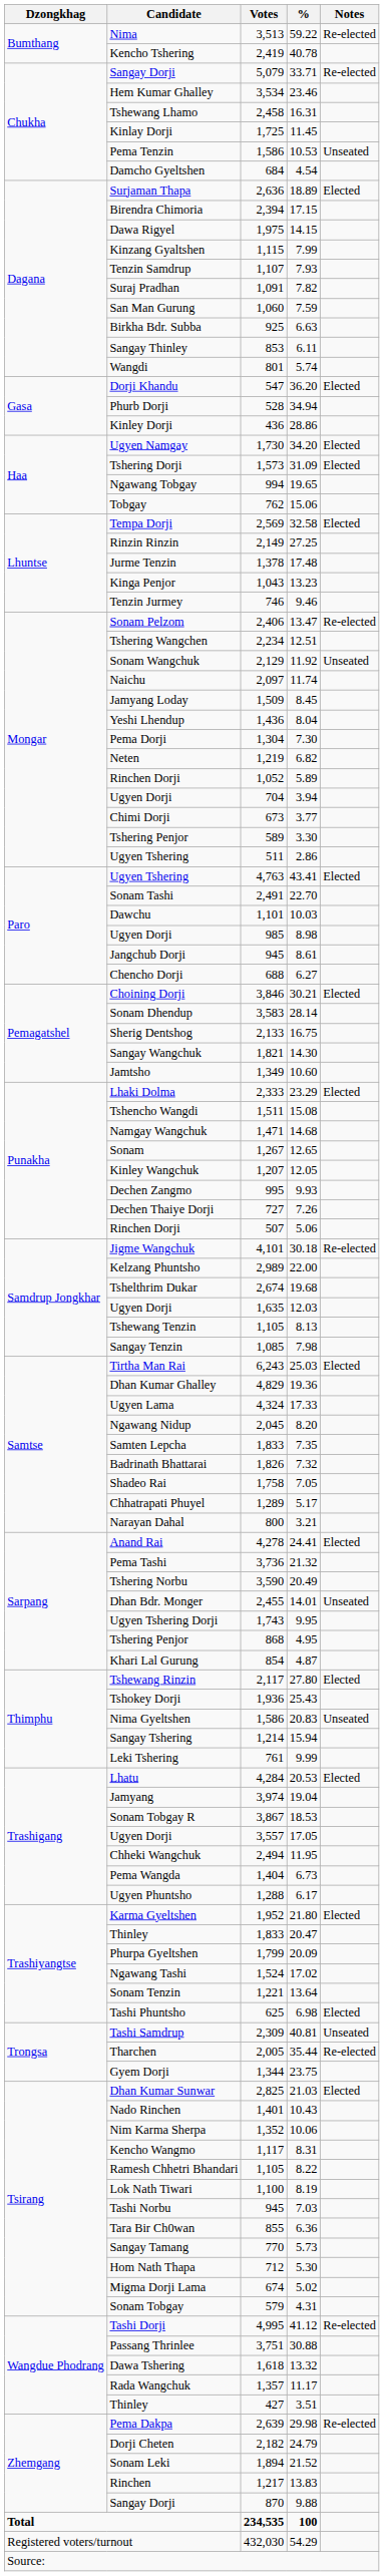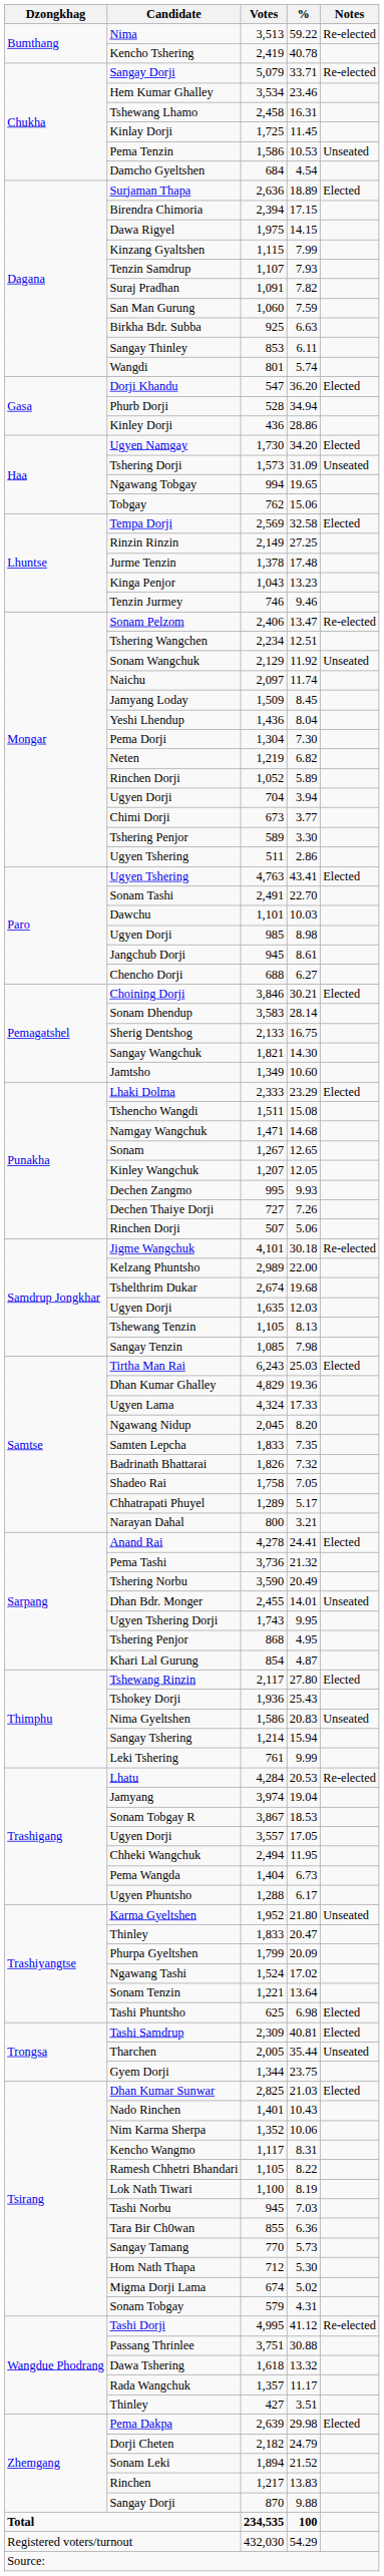 <table class=wikitable style=text-align:right>
 <tr>
 <th>Dzongkhag</th>
 <th>Candidate</th>
 <th>Votes</th>
 <th>%</th>
 <th>Notes</th>
 </tr>
 <tr>
 <td align=left rowspan=2><a href='#'>Bumthang</a></td>
 <td align=left><a href='#'>Nima</a></td>
 <td>3,513</td>
 <td>59.22</td>
 <td align=left>Re-elected</td>
 </tr>
 <tr>
 <td align=left>Kencho Tshering</td>
 <td>2,419</td>
 <td>40.78</td>
 <td></td>
 </tr>
 <tr>
 <td align=left rowspan=6><a href='#'>Chukha</a></td>
 <td align=left><a href='#'>Sangay Dorji</a></td>
 <td>5,079</td>
 <td>33.71</td>
 <td align=left>Re-elected</td>
 </tr>
 <tr>
 <td align=left>Hem Kumar Ghalley</td>
 <td>3,534</td>
 <td>23.46</td>
 <td></td>
 </tr>
 <tr>
 <td align=left>Tshewang Lhamo</td>
 <td>2,458</td>
 <td>16.31</td>
 <td></td>
 </tr>
 <tr>
 <td align=left>Kinlay Dorji</td>
 <td>1,725</td>
 <td>11.45</td>
 <td></td>
 </tr>
 <tr>
 <td align=left>Pema Tenzin</td>
 <td>1,586</td>
 <td>10.53</td>
 <td align=left>Unseated</td>
 </tr>
 <tr>
 <td align=left>Damcho Gyeltshen</td>
 <td>684</td>
 <td>4.54</td>
 <td></td>
 </tr>
 <tr>
 <td align=left rowspan=10><a href='#'>Dagana</a></td>
 <td align=left><a href='#'>Surjaman Thapa</a></td>
 <td>2,636</td>
 <td>18.89</td>
 <td align=left>Elected</td>
 </tr>
 <tr>
 <td align=left>Birendra Chimoria</td>
 <td>2,394</td>
 <td>17.15</td>
 <td></td>
 </tr>
 <tr>
 <td align=left>Dawa Rigyel</td>
 <td>1,975</td>
 <td>14.15</td>
 <td></td>
 </tr>
 <tr>
 <td align=left>Kinzang Gyaltshen</td>
 <td>1,115</td>
 <td>7.99</td>
 <td></td>
 </tr>
 <tr>
 <td align=left>Tenzin Samdrup</td>
 <td>1,107</td>
 <td>7.93</td>
 <td></td>
 </tr>
 <tr>
 <td align=left>Suraj Pradhan</td>
 <td>1,091</td>
 <td>7.82</td>
 <td></td>
 </tr>
 <tr>
 <td align=left>San Man Gurung</td>
 <td>1,060</td>
 <td>7.59</td>
 <td></td>
 </tr>
 <tr>
 <td align=left>Birkha Bdr. Subba</td>
 <td>925</td>
 <td>6.63</td>
 <td></td>
 </tr>
 <tr>
 <td align=left>Sangay Thinley</td>
 <td>853</td>
 <td>6.11</td>
 <td></td>
 </tr>
 <tr>
 <td align=left>Wangdi</td>
 <td>801</td>
 <td>5.74</td>
 <td></td>
 </tr>
 <tr>
 <td align=left rowspan=3><a href='#'>Gasa</a></td>
 <td align=left><a href='#'>Dorji Khandu</a></td>
 <td>547</td>
 <td>36.20</td>
 <td align=left>Elected</td>
 </tr>
 <tr>
 <td align=left>Phurb Dorji</td>
 <td>528</td>
 <td>34.94</td>
 <td></td>
 </tr>
 <tr>
 <td align=left>Kinley Dorji</td>
 <td>436</td>
 <td>28.86</td>
 <td></td>
 </tr>
 <tr>
 <td align=left rowspan=4><a href='#'>Haa</a></td>
 <td align=left><a href='#'>Ugyen Namgay</a></td>
 <td>1,730</td>
 <td>34.20</td>
 <td align=left>Elected</td>
 </tr>
 <tr>
 <td align=left>Tshering Dorji</td>
 <td>1,573</td>
 <td>31.09</td>
-<td align=left>Elected</td>
+<td align=left>Unseated</td>
 </tr>
 <tr>
 <td align=left>Ngawang Tobgay</td>
 <td>994</td>
 <td>19.65</td>
 <td></td>
 </tr>
 <tr>
 <td align=left>Tobgay</td>
 <td>762</td>
 <td>15.06</td>
 <td></td>
 </tr>
 <tr>
 <td align=left rowspan=5><a href='#'>Lhuntse</a></td>
 <td align=left><a href='#'>Tempa Dorji</a></td>
 <td>2,569</td>
 <td>32.58</td>
 <td align=left>Elected</td>
 </tr>
 <tr>
 <td align=left>Rinzin Rinzin</td>
 <td>2,149</td>
 <td>27.25</td>
 <td></td>
 </tr>
 <tr>
 <td align=left>Jurme Tenzin</td>
 <td>1,378</td>
 <td>17.48</td>
 <td></td>
 </tr>
 <tr>
 <td align=left>Kinga Penjor</td>
 <td>1,043</td>
 <td>13.23</td>
 <td></td>
 </tr>
 <tr>
 <td align=left>Tenzin Jurmey</td>
 <td>746</td>
 <td>9.46</td>
 <td></td>
 </tr>
 <tr>
 <td align=left rowspan=13><a href='#'>Mongar</a></td>
 <td align=left><a href='#'>Sonam Pelzom</a></td>
 <td>2,406</td>
 <td>13.47</td>
 <td align=left>Re-elected</td>
 </tr>
 <tr>
 <td align=left>Tshering Wangchen</td>
 <td>2,234</td>
 <td>12.51</td>
 <td></td>
 </tr>
 <tr>
 <td align=left>Sonam Wangchuk</td>
 <td>2,129</td>
 <td>11.92</td>
 <td align=left>Unseated</td>
 </tr>
 <tr>
 <td align=left>Naichu</td>
 <td>2,097</td>
 <td>11.74</td>
 <td></td>
 </tr>
 <tr>
 <td align=left>Jamyang Loday</td>
 <td>1,509</td>
 <td>8.45</td>
 <td></td>
 </tr>
 <tr>
 <td align=left>Yeshi Lhendup</td>
 <td>1,436</td>
 <td>8.04</td>
 <td></td>
 </tr>
 <tr>
 <td align=left>Pema Dorji</td>
 <td>1,304</td>
 <td>7.30</td>
 <td></td>
 </tr>
 <tr>
 <td align=left>Neten</td>
 <td>1,219</td>
 <td>6.82</td>
 <td></td>
 </tr>
 <tr>
 <td align=left>Rinchen Dorji</td>
 <td>1,052</td>
 <td>5.89</td>
 <td></td>
 </tr>
 <tr>
 <td align=left>Ugyen Dorji</td>
 <td>704</td>
 <td>3.94</td>
 <td></td>
 </tr>
 <tr>
 <td align=left>Chimi Dorji</td>
 <td>673</td>
 <td>3.77</td>
 <td></td>
 </tr>
 <tr>
 <td align=left>Tshering Penjor</td>
 <td>589</td>
 <td>3.30</td>
 <td></td>
 </tr>
 <tr>
 <td align=left>Ugyen Tshering</td>
 <td>511</td>
 <td>2.86</td>
 <td></td>
 </tr>
 <tr>
 <td align=left rowspan=6><a href='#'>Paro</a></td>
 <td align=left><a href='#'>Ugyen Tshering</a></td>
 <td>4,763</td>
 <td>43.41</td>
 <td align=left>Elected</td>
 </tr>
 <tr>
 <td align=left>Sonam Tashi</td>
 <td>2,491</td>
 <td>22.70</td>
 <td></td>
 </tr>
 <tr>
 <td align=left>Dawchu</td>
 <td>1,101</td>
 <td>10.03</td>
 <td></td>
 </tr>
 <tr>
 <td align=left>Ugyen Dorji</td>
 <td>985</td>
 <td>8.98</td>
 <td></td>
 </tr>
 <tr>
 <td align=left>Jangchub Dorji</td>
 <td>945</td>
 <td>8.61</td>
 <td></td>
 </tr>
 <tr>
 <td align=left>Chencho Dorji</td>
 <td>688</td>
 <td>6.27</td>
 <td></td>
 </tr>
 <tr>
 <td align=left rowspan=5><a href='#'>Pemagatshel</a></td>
 <td align=left><a href='#'>Choining Dorji</a></td>
 <td>3,846</td>
 <td>30.21</td>
 <td align=left>Elected</td>
 </tr>
 <tr>
 <td align=left>Sonam Dhendup</td>
 <td>3,583</td>
 <td>28.14</td>
 <td></td>
 </tr>
 <tr>
 <td align=left>Sherig Dentshog</td>
 <td>2,133</td>
 <td>16.75</td>
 <td></td>
 </tr>
 <tr>
 <td align=left>Sangay Wangchuk</td>
 <td>1,821</td>
 <td>14.30</td>
 <td></td>
 </tr>
 <tr>
 <td align=left>Jamtsho</td>
 <td>1,349</td>
 <td>10.60</td>
 <td></td>
 </tr>
 <tr>
 <td align=left rowspan=8><a href='#'>Punakha</a></td>
 <td align=left><a href='#'>Lhaki Dolma</a></td>
 <td>2,333</td>
 <td>23.29</td>
 <td align=left>Elected</td>
 </tr>
 <tr>
 <td align=left>Tshencho Wangdi</td>
 <td>1,511</td>
 <td>15.08</td>
 <td></td>
 </tr>
 <tr>
 <td align=left>Namgay Wangchuk</td>
 <td>1,471</td>
 <td>14.68</td>
 <td></td>
 </tr>
 <tr>
 <td align=left>Sonam</td>
 <td>1,267</td>
 <td>12.65</td>
 <td></td>
 </tr>
 <tr>
 <td align=left>Kinley Wangchuk</td>
 <td>1,207</td>
 <td>12.05</td>
 <td></td>
 </tr>
 <tr>
 <td align=left>Dechen Zangmo</td>
 <td>995</td>
 <td>9.93</td>
 <td></td>
 </tr>
 <tr>
 <td align=left>Dechen Thaiye Dorji</td>
 <td>727</td>
 <td>7.26</td>
 <td></td>
 </tr>
 <tr>
 <td align=left>Rinchen Dorji</td>
 <td>507</td>
 <td>5.06</td>
 <td></td>
 </tr>
 <tr>
 <td align=left rowspan=6><a href='#'>Samdrup Jongkhar</a></td>
 <td align=left><a href='#'>Jigme Wangchuk</a></td>
 <td>4,101</td>
 <td>30.18</td>
 <td align=left>Re-elected</td>
 </tr>
 <tr>
 <td align=left>Kelzang Phuntsho</td>
 <td>2,989</td>
 <td>22.00</td>
 <td></td>
 </tr>
 <tr>
 <td align=left>Tshelthrim Dukar</td>
 <td>2,674</td>
 <td>19.68</td>
 <td></td>
 </tr>
 <tr>
 <td align=left>Ugyen Dorji</td>
 <td>1,635</td>
 <td>12.03</td>
 <td></td>
 </tr>
 <tr>
 <td align=left>Tshewang Tenzin</td>
 <td>1,105</td>
 <td>8.13</td>
 <td></td>
 </tr>
 <tr>
 <td align=left>Sangay Tenzin</td>
 <td>1,085</td>
 <td>7.98</td>
 <td></td>
 </tr>
 <tr>
 <td align=left rowspan=9><a href='#'>Samtse</a></td>
 <td align=left><a href='#'>Tirtha Man Rai</a></td>
 <td>6,243</td>
 <td>25.03</td>
 <td align=left>Elected</td>
 </tr>
 <tr>
 <td align=left>Dhan Kumar Ghalley</td>
 <td>4,829</td>
 <td>19.36</td>
 <td></td>
 </tr>
 <tr>
 <td align=left>Ugyen Lama</td>
 <td>4,324</td>
 <td>17.33</td>
 <td></td>
 </tr>
 <tr>
 <td align=left>Ngawang Nidup</td>
 <td>2,045</td>
 <td>8.20</td>
 <td></td>
 </tr>
 <tr>
 <td align=left>Samten Lepcha</td>
 <td>1,833</td>
 <td>7.35</td>
 <td></td>
 </tr>
 <tr>
 <td align=left>Badrinath Bhattarai</td>
 <td>1,826</td>
 <td>7.32</td>
 <td></td>
 </tr>
 <tr>
 <td align=left>Shadeo Rai</td>
 <td>1,758</td>
 <td>7.05</td>
 <td></td>
 </tr>
 <tr>
 <td align=left>Chhatrapati Phuyel</td>
 <td>1,289</td>
 <td>5.17</td>
 <td></td>
 </tr>
 <tr>
 <td align=left>Narayan Dahal</td>
 <td>800</td>
 <td>3.21</td>
 <td></td>
 </tr>
 <tr>
 <td align=left rowspan=7><a href='#'>Sarpang</a></td>
 <td align=left><a href='#'>Anand Rai</a></td>
 <td>4,278</td>
 <td>24.41</td>
 <td align=left>Elected</td>
 </tr>
 <tr>
 <td align=left>Pema Tashi</td>
 <td>3,736</td>
 <td>21.32</td>
 <td></td>
 </tr>
 <tr>
 <td align=left>Tshering Norbu</td>
 <td>3,590</td>
 <td>20.49</td>
 <td></td>
 </tr>
 <tr>
 <td align=left>Dhan Bdr. Monger</td>
 <td>2,455</td>
 <td>14.01</td>
 <td align=left>Unseated</td>
 </tr>
 <tr>
 <td align=left>Ugyen Tshering Dorji</td>
 <td>1,743</td>
 <td>9.95</td>
 <td></td>
 </tr>
 <tr>
 <td align=left>Tshering Penjor</td>
 <td>868</td>
 <td>4.95</td>
 <td></td>
 </tr>
 <tr>
 <td align=left>Khari Lal Gurung</td>
 <td>854</td>
 <td>4.87</td>
 <td></td>
 </tr>
 <tr>
 <td align=left rowspan=5><a href='#'>Thimphu</a></td>
 <td align=left><a href='#'>Tshewang Rinzin</a></td>
 <td>2,117</td>
 <td>27.80</td>
 <td align=left>Elected</td>
 </tr>
 <tr>
 <td align=left>Tshokey Dorji</td>
 <td>1,936</td>
 <td>25.43</td>
 <td></td>
 </tr>
 <tr>
 <td align=left>Nima Gyeltshen</td>
 <td>1,586</td>
 <td>20.83</td>
 <td align=left>Unseated</td>
 </tr>
 <tr>
 <td align=left>Sangay Tshering</td>
 <td>1,214</td>
 <td>15.94</td>
 <td></td>
 </tr>
 <tr>
 <td align=left>Leki Tshering</td>
 <td>761</td>
 <td>9.99</td>
 <td></td>
 </tr>
 <tr>
 <td align=left rowspan=7><a href='#'>Trashigang</a></td>
 <td align=left><a href='#'>Lhatu</a></td>
 <td>4,284</td>
 <td>20.53</td>
-<td align=left>Elected</td>
+<td align=left>Re-elected</td>
 </tr>
 <tr>
 <td align=left>Jamyang</td>
 <td>3,974</td>
 <td>19.04</td>
 <td></td>
 </tr>
 <tr>
 <td align=left>Sonam Tobgay R</td>
 <td>3,867</td>
 <td>18.53</td>
 <td></td>
 </tr>
 <tr>
 <td align=left>Ugyen Dorji</td>
 <td>3,557</td>
 <td>17.05</td>
 <td></td>
 </tr>
 <tr>
 <td align=left>Chheki Wangchuk</td>
 <td>2,494</td>
 <td>11.95</td>
 <td></td>
 </tr>
 <tr>
 <td align=left>Pema Wangda</td>
 <td>1,404</td>
 <td>6.73</td>
 <td></td>
 </tr>
 <tr>
 <td align=left>Ugyen Phuntsho</td>
 <td>1,288</td>
 <td>6.17</td>
 <td></td>
 </tr>
 <tr>
 <td align=left rowspan=6><a href='#'>Trashiyangtse</a></td>
 <td align=left><a href='#'>Karma Gyeltshen</a></td>
 <td>1,952</td>
 <td>21.80</td>
-<td align=left>Elected</td>
+<td align=left>Unseated</td>
 </tr>
 <tr>
 <td align=left>Thinley</td>
 <td>1,833</td>
 <td>20.47</td>
 <td></td>
 </tr>
 <tr>
 <td align=left>Phurpa Gyeltshen</td>
 <td>1,799</td>
 <td>20.09</td>
 <td></td>
 </tr>
 <tr>
 <td align=left>Ngawang Tashi</td>
 <td>1,524</td>
 <td>17.02</td>
 <td></td>
 </tr>
 <tr>
 <td align=left>Sonam Tenzin</td>
 <td>1,221</td>
 <td>13.64</td>
 <td></td>
 </tr>
 <tr>
 <td align=left>Tashi Phuntsho</td>
 <td>625</td>
 <td>6.98</td>
 <td align=left>Elected</td>
 </tr>
 <tr>
 <td align=left rowspan=3><a href='#'>Trongsa</a></td>
 <td align=left><a href='#'>Tashi Samdrup</a></td>
 <td>2,309</td>
 <td>40.81</td>
-<td align=left>Unseated</td>
+<td align=left>Elected</td>
 </tr>
 <tr>
 <td align=left>Tharchen</td>
 <td>2,005</td>
 <td>35.44</td>
-<td align=left>Re-elected</td>
+<td align=left>Unseated</td>
 </tr>
 <tr>
 <td align=left>Gyem Dorji</td>
 <td>1,344</td>
 <td>23.75</td>
 <td></td>
 </tr>
 <tr>
 <td align=left rowspan=12><a href='#'>Tsirang</a></td>
 <td align=left><a href='#'>Dhan Kumar Sunwar</a></td>
 <td>2,825</td>
 <td>21.03</td>
 <td align=left>Elected</td>
 </tr>
 <tr>
 <td align=left>Nado Rinchen</td>
 <td>1,401</td>
 <td>10.43</td>
 <td></td>
 </tr>
 <tr>
 <td align=left>Nim Karma Sherpa</td>
 <td>1,352</td>
 <td>10.06</td>
 <td></td>
 </tr>
 <tr>
 <td align=left>Kencho Wangmo</td>
 <td>1,117</td>
 <td>8.31</td>
 <td></td>
 </tr>
 <tr>
 <td align=left>Ramesh Chhetri Bhandari</td>
 <td>1,105</td>
 <td>8.22</td>
 <td></td>
 </tr>
 <tr>
 <td align=left>Lok Nath Tiwari</td>
 <td>1,100</td>
 <td>8.19</td>
 <td></td>
 </tr>
 <tr>
 <td align=left>Tashi Norbu</td>
 <td>945</td>
 <td>7.03</td>
 <td></td>
 </tr>
 <tr>
 <td align=left>Tara Bir Ch0wan</td>
 <td>855</td>
 <td>6.36</td>
 <td></td>
 </tr>
 <tr>
 <td align=left>Sangay Tamang</td>
 <td>770</td>
 <td>5.73</td>
 <td></td>
 </tr>
 <tr>
 <td align=left>Hom Nath Thapa</td>
 <td>712</td>
 <td>5.30</td>
 <td></td>
 </tr>
 <tr>
 <td align=left>Migma Dorji Lama</td>
 <td>674</td>
 <td>5.02</td>
 <td></td>
 </tr>
 <tr>
 <td align=left>Sonam Tobgay</td>
 <td>579</td>
 <td>4.31</td>
 <td></td>
 </tr>
 <tr>
 <td align=left rowspan=5><a href='#'>Wangdue Phodrang</a></td>
 <td align=left><a href='#'>Tashi Dorji</a></td>
 <td>4,995</td>
 <td>41.12</td>
 <td align=left>Re-elected</td>
 </tr>
 <tr>
 <td align=left>Passang Thrinlee</td>
 <td>3,751</td>
 <td>30.88</td>
 <td></td>
 </tr>
 <tr>
 <td align=left>Dawa Tshering</td>
 <td>1,618</td>
 <td>13.32</td>
 <td></td>
 </tr>
 <tr>
 <td align=left>Rada Wangchuk</td>
 <td>1,357</td>
 <td>11.17</td>
 <td></td>
 </tr>
 <tr>
 <td align=left>Thinley</td>
 <td>427</td>
 <td>3.51</td>
 <td></td>
 </tr>
 <tr>
 <td align=left rowspan=5><a href='#'>Zhemgang</a></td>
 <td align=left><a href='#'>Pema Dakpa</a></td>
 <td>2,639</td>
 <td>29.98</td>
-<td align=left>Re-elected</td>
+<td align=left>Elected</td>
 </tr>
 <tr>
 <td align=left>Dorji Cheten</td>
 <td>2,182</td>
 <td>24.79</td>
 <td></td>
 </tr>
 <tr>
 <td align=left>Sonam Leki</td>
 <td>1,894</td>
 <td>21.52</td>
 <td></td>
 </tr>
 <tr>
 <td align=left>Rinchen</td>
 <td>1,217</td>
 <td>13.83</td>
 <td></td>
 </tr>
 <tr>
 <td align=left>Sangay Dorji</td>
 <td>870</td>
 <td>9.88</td>
 <td></td>
 </tr>
 <tr>
 <td align=left colspan=2><strong>Total</strong></td>
 <td><strong>234,535</strong></td>
 <td><strong>100</strong></td>
 <td></td>
 </tr>
 <tr>
 <td align=left colspan=2>Registered voters/turnout</td>
 <td>432,030</td>
 <td>54.29</td>
 <td></td>
 </tr>
 <tr>
 <td align=left colspan=5>Source:  </td>
 </tr>
 </table>
